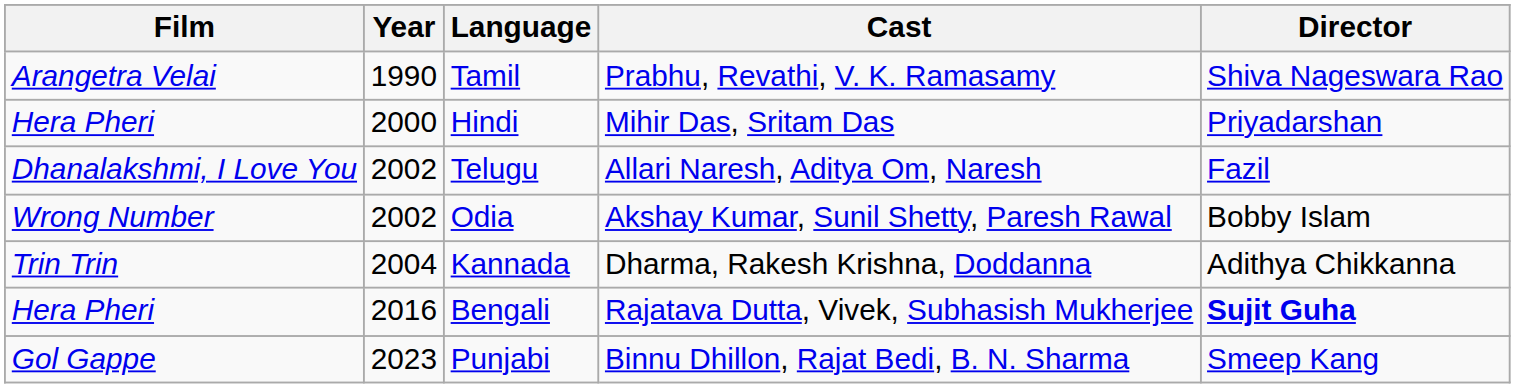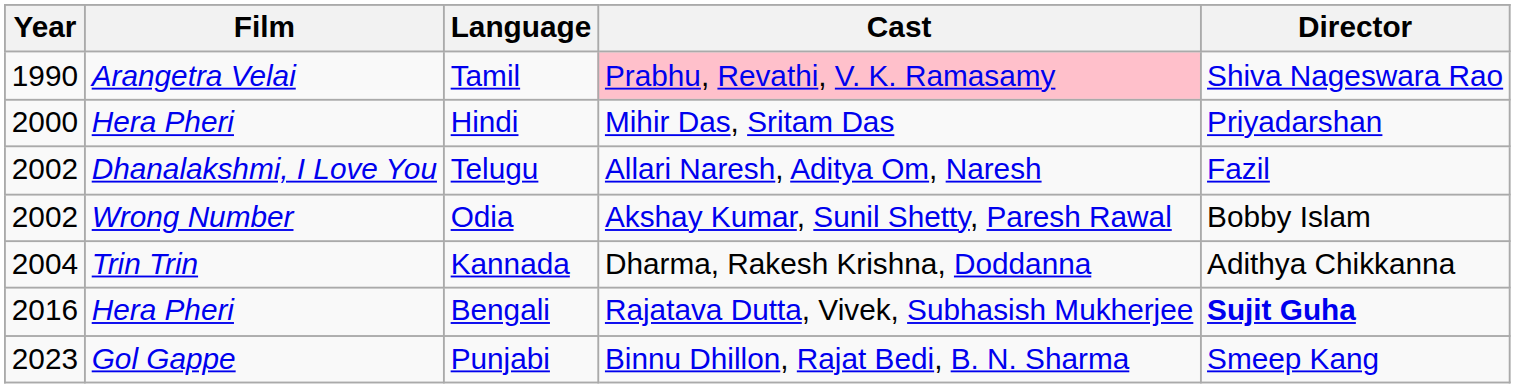 <table class="wikitable sortable">
 <tr>
+<th>Year</th>
 <th>Film</th>
-<th>Year</th>
 <th>Language</th>
 <th>Cast</th>
 <th>Director</th>
 </tr>
 <tr>
+<td>1990</td>
 <td><em><a href='#'>Arangetra Velai</a></em></td>
-<td>1990</td>
 <td><a href='#'>Tamil</a></td>
-<td><a href='#'>Prabhu</a>, <a href='#'>Revathi</a>, <a href='#'>V. K. Ramasamy</a></td>
+<td style="background: pink;"><a href='#'>Prabhu</a>, <a href='#'>Revathi</a>, <a href='#'>V. K. Ramasamy</a></td>
 <td><a href='#'>Shiva Nageswara Rao</a></td>
 </tr>
 <tr>
+<td>2000</td>
 <td><em><a href='#'>Hera Pheri</a></em></td>
-<td>2000</td>
 <td><a href='#'>Hindi</a></td>
 <td><a href='#'>Mihir Das</a>, <a href='#'>Sritam Das</a></td>
 <td><a href='#'>Priyadarshan</a></td>
 </tr>
 <tr>
+<td>2002</td>
 <td><em><a href='#'>Dhanalakshmi, I Love You</a></em></td>
-<td>2002</td>
 <td><a href='#'>Telugu</a></td>
 <td><a href='#'>Allari Naresh</a>, <a href='#'>Aditya Om</a>, <a href='#'>Naresh</a></td>
 <td><a href='#'>Fazil</a></td>
 </tr>
 <tr>
+<td>2002</td>
 <td><em><a href='#'>Wrong Number</a></em></td>
-<td>2002</td>
 <td><a href='#'>Odia</a></td>
 <td><a href='#'>Akshay Kumar</a>, <a href='#'>Sunil Shetty</a>, <a href='#'>Paresh Rawal</a></td>
 <td>Bobby Islam</td>
 </tr>
 <tr>
+<td>2004</td>
 <td><em><a href='#'>Trin Trin</a></em></td>
-<td>2004</td>
 <td><a href='#'>Kannada</a></td>
 <td>Dharma, Rakesh Krishna, <a href='#'>Doddanna</a></td>
 <td>Adithya Chikkanna</td>
 </tr>
 <tr>
+<td>2016</td>
 <td><em><a href='#'>Hera Pheri</a></em></td>
-<td>2016</td>
 <td><a href='#'>Bengali</a></td>
 <td><a href='#'>Rajatava Dutta</a>, Vivek, <a href='#'>Subhasish Mukherjee</a></td>
 <td><strong><a href='#'>Sujit Guha</a></strong></td>
 </tr>
 <tr>
+<td>2023</td>
 <td><a href='#'><em>Gol Gappe</em></a></td>
-<td>2023</td>
 <td><a href='#'>Punjabi</a></td>
 <td><a href='#'>Binnu Dhillon</a>, <a href='#'>Rajat Bedi</a>, <a href='#'>B. N. Sharma</a></td>
 <td><a href='#'>Smeep Kang</a></td>
 </tr>
 </table>
